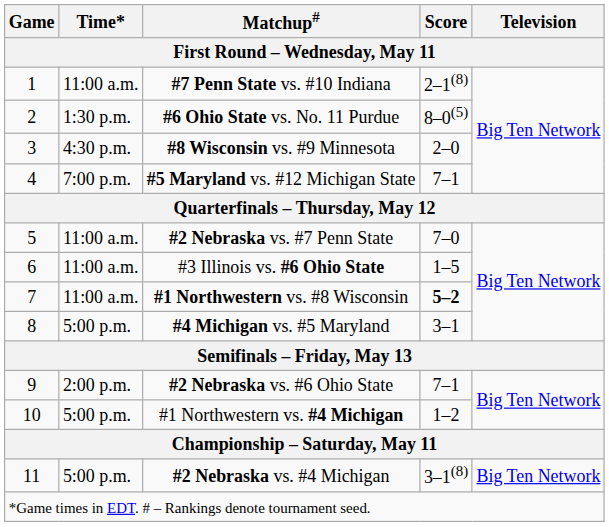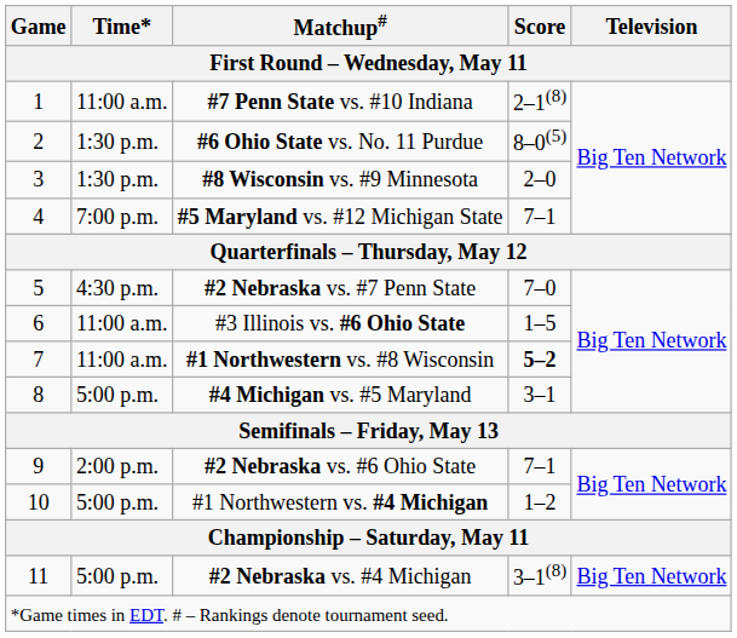 <table class="wikitable" style="font-size: 95%">
 <tr align="center">
 <th>Game</th>
 <th>Time*</th>
 <th>Matchup<sup>#</sup></th>
 <th>Score</th>
 <th>Television</th>
 </tr>
 <tr>
 <th colspan=7>First Round – Wednesday, May 11</th>
 </tr>
 <tr>
 <td style="text-align:center;">1</td>
 <td>11:00 a.m.</td>
 <td style="text-align:center;"><strong>#7 Penn State</strong> vs. #10 Indiana</td>
 <td style="text-align:center;">2–1<sup>(8)</sup></td>
 <td rowspan=4 style="text-align:center;"><a href='#'>Big Ten Network</a></td>
 </tr>
 <tr>
 <td style="text-align:center;">2</td>
 <td>1:30 p.m.</td>
 <td style="text-align:center;"><strong>#6 Ohio State</strong> vs. No. 11 Purdue</td>
 <td style="text-align:center;">8–0<sup>(5)</sup></td>
 </tr>
 <tr>
 <td style="text-align:center;">3</td>
-<td>4:30 p.m.</td>
+<td>1:30 p.m.</td>
 <td style="text-align:center;"><strong>#8 Wisconsin</strong> vs. #9 Minnesota</td>
 <td style="text-align:center;">2–0</td>
 </tr>
 <tr>
 <td style="text-align:center;">4</td>
 <td>7:00 p.m.</td>
 <td style="text-align:center;"><strong>#5 Maryland</strong> vs. #12 Michigan State</td>
 <td style="text-align:center;">7–1</td>
 </tr>
 <tr>
 <th colspan=7>Quarterfinals – Thursday, May 12</th>
 </tr>
 <tr>
 <td style="text-align:center;">5</td>
-<td>11:00 a.m.</td>
+<td>4:30 p.m.</td>
 <td style="text-align:center;"><strong>#2 Nebraska</strong> vs. #7 Penn State</td>
 <td style="text-align:center;">7–0</td>
 <td rowspan=4 style="text-align:center;"><a href='#'>Big Ten Network</a></td>
 </tr>
 <tr>
 <td style="text-align:center;">6</td>
 <td>11:00 a.m.</td>
 <td style="text-align:center;">#3 Illinois vs. <strong>#6 Ohio State</strong></td>
 <td style="text-align:center;">1–5</td>
 </tr>
 <tr>
 <td style="text-align:center;">7</td>
 <td>11:00 a.m.</td>
 <td style="text-align:center;"><strong>#1 Northwestern</strong> vs. #8 Wisconsin</td>
 <td style="text-align:center;"><strong>5–2</strong></td>
 </tr>
 <tr>
 <td style="text-align:center;">8</td>
 <td>5:00 p.m.</td>
 <td style="text-align:center;"><strong>#4 Michigan</strong> vs. #5 Maryland</td>
 <td style="text-align:center;">3–1</td>
 </tr>
 <tr>
 <th colspan=7>Semifinals – Friday, May 13</th>
 </tr>
 <tr>
 <td style="text-align:center;">9</td>
 <td>2:00 p.m.</td>
 <td style="text-align:center;"><strong>#2 Nebraska</strong> vs. #6 Ohio State</td>
 <td style="text-align:center;">7–1</td>
 <td rowspan=2 style="text-align:center;"><a href='#'>Big Ten Network</a></td>
 </tr>
 <tr>
 <td style="text-align:center;">10</td>
 <td>5:00 p.m.</td>
 <td style="text-align:center;">#1 Northwestern vs. <strong>#4 Michigan</strong></td>
 <td style="text-align:center;">1–2</td>
 </tr>
 <tr>
 <th colspan=7>Championship – Saturday, May 11</th>
 </tr>
 <tr>
 <td style="text-align:center;">11</td>
 <td>5:00 p.m.</td>
 <td style="text-align:center;"><strong>#2 Nebraska</strong> vs. #4 Michigan</td>
 <td style="text-align:center;">3–1<sup>(8)</sup></td>
 <td style="text-align:center;"><a href='#'>Big Ten Network</a></td>
 </tr>
 <tr>
 <td colspan=7><small>*Game times in <a href='#'>EDT</a>. # – Rankings denote tournament seed.</small></td>
 </tr>
 </table>
